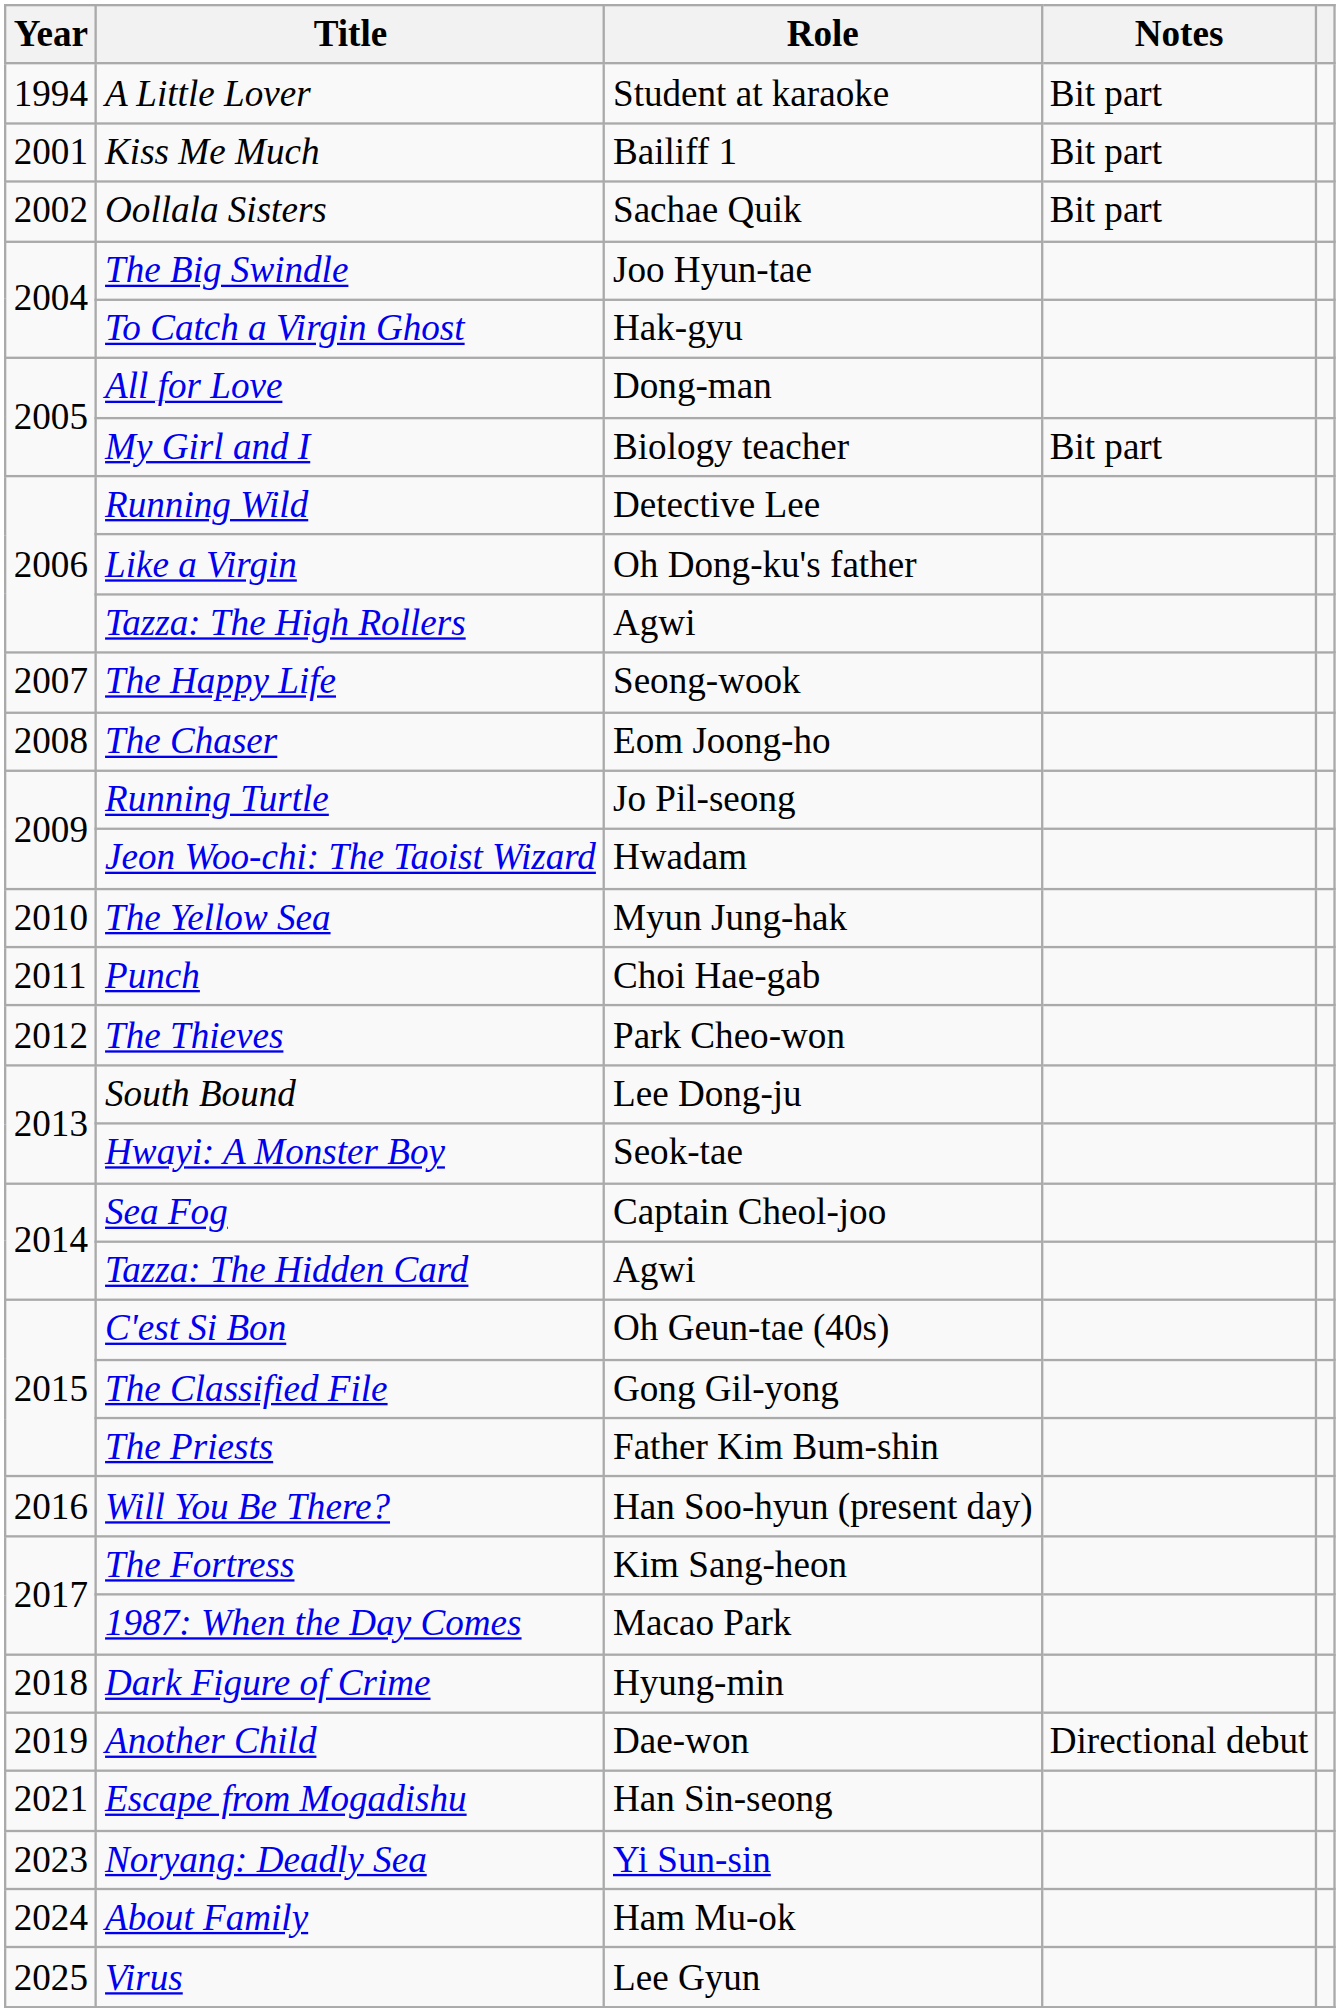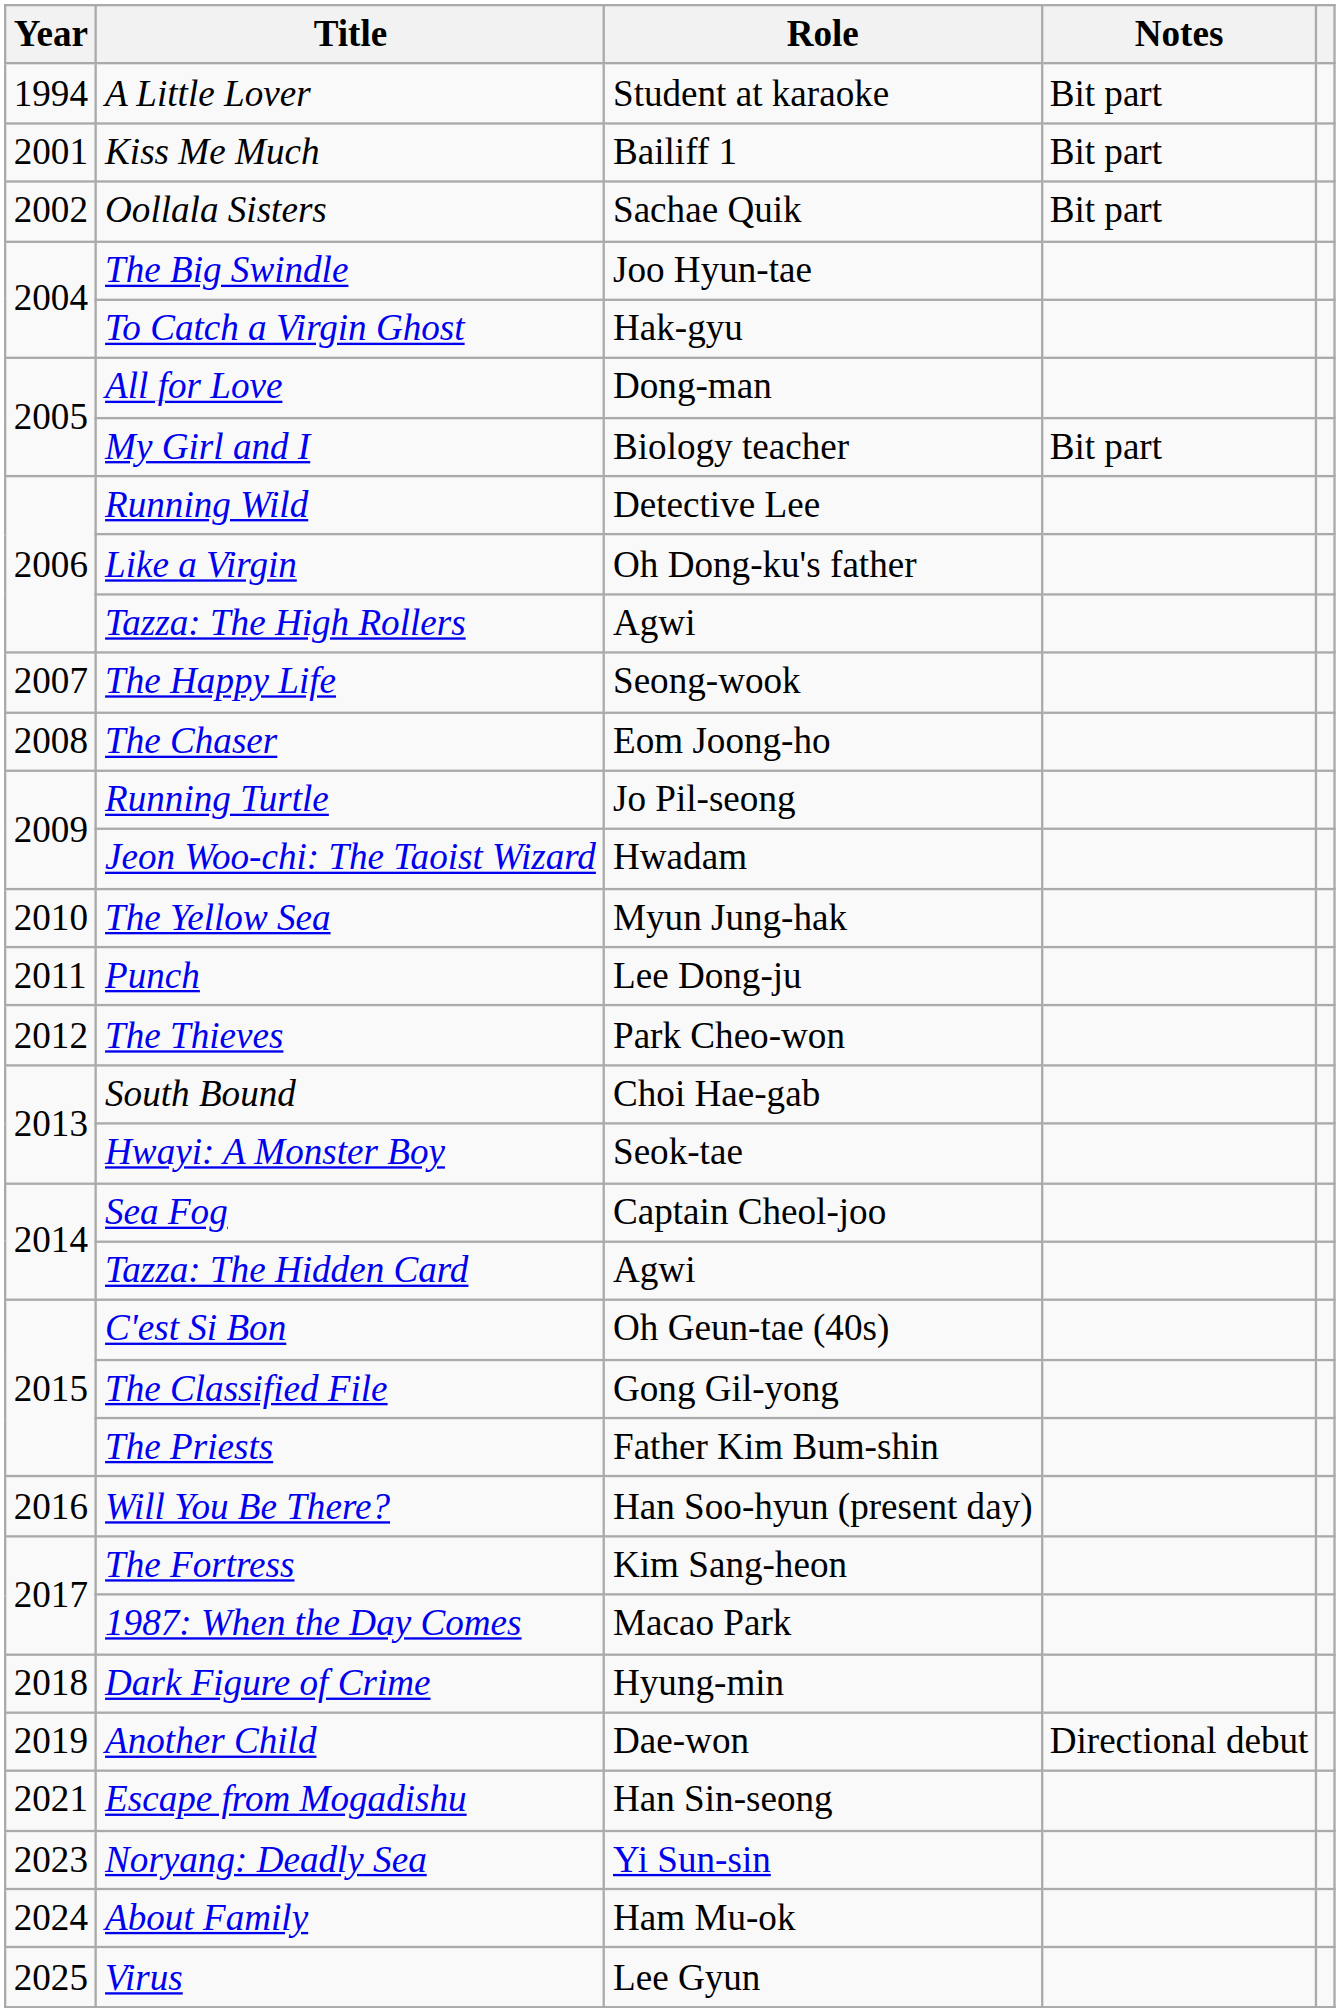 <table class="wikitable sortable">
 <tr>
 <th>Year</th>
 <th>Title</th>
 <th>Role</th>
 <th class="unsortable">Notes</th>
 <th class="unsortable"></th>
 </tr>
 <tr>
 <td>1994</td>
 <td><em>A Little Lover</em></td>
 <td>Student at karaoke</td>
 <td>Bit part</td>
 <td></td>
 </tr>
 <tr>
 <td>2001</td>
 <td><em>Kiss Me Much</em></td>
 <td>Bailiff 1</td>
 <td>Bit part</td>
 <td></td>
 </tr>
 <tr>
 <td>2002</td>
 <td><em>Oollala Sisters</em></td>
 <td>Sachae Quik</td>
 <td>Bit part</td>
 <td></td>
 </tr>
 <tr>
 <td rowspan=2>2004</td>
 <td><em><a href='#'>The Big Swindle</a></em></td>
 <td>Joo Hyun-tae</td>
 <td></td>
 <td></td>
 </tr>
 <tr>
 <td><em><a href='#'>To Catch a Virgin Ghost</a></em></td>
 <td>Hak-gyu</td>
 <td></td>
 <td></td>
 </tr>
 <tr>
 <td rowspan=2>2005</td>
 <td><em><a href='#'>All for Love</a></em></td>
 <td>Dong-man</td>
 <td></td>
 <td></td>
 </tr>
 <tr>
 <td><em><a href='#'>My Girl and I</a></em></td>
 <td>Biology teacher</td>
 <td>Bit part</td>
 <td></td>
 </tr>
 <tr>
 <td rowspan=3>2006</td>
 <td><em><a href='#'>Running Wild</a></em></td>
 <td>Detective Lee</td>
 <td></td>
 <td></td>
 </tr>
 <tr>
 <td><em><a href='#'>Like a Virgin</a></em></td>
 <td>Oh Dong-ku's father</td>
 <td></td>
 <td></td>
 </tr>
 <tr>
 <td><em><a href='#'>Tazza: The High Rollers</a></em></td>
 <td>Agwi</td>
 <td></td>
 <td></td>
 </tr>
 <tr>
 <td>2007</td>
 <td><em><a href='#'>The Happy Life</a></em></td>
 <td>Seong-wook</td>
 <td></td>
 <td></td>
 </tr>
 <tr>
 <td>2008</td>
 <td><em><a href='#'>The Chaser</a></em></td>
 <td>Eom Joong-ho</td>
 <td></td>
 <td></td>
 </tr>
 <tr>
 <td rowspan=2>2009</td>
 <td><em><a href='#'>Running Turtle</a></em></td>
 <td>Jo Pil-seong</td>
 <td></td>
 <td></td>
 </tr>
 <tr>
 <td><em><a href='#'>Jeon Woo-chi: The Taoist Wizard</a></em></td>
 <td>Hwadam</td>
 <td></td>
 <td></td>
 </tr>
 <tr>
 <td>2010</td>
 <td><em><a href='#'>The Yellow Sea</a></em></td>
 <td>Myun Jung-hak</td>
 <td></td>
 <td></td>
 </tr>
 <tr>
 <td>2011</td>
 <td><em><a href='#'>Punch</a></em></td>
-<td>Choi Hae-gab</td>
+<td>Lee Dong-ju</td>
 <td></td>
 <td></td>
 </tr>
 <tr>
 <td>2012</td>
 <td><em><a href='#'>The Thieves</a></em></td>
 <td>Park Cheo-won</td>
 <td></td>
 <td></td>
 </tr>
 <tr>
 <td rowspan=2>2013</td>
 <td><em>South Bound</em></td>
-<td>Lee Dong-ju</td>
+<td>Choi Hae-gab</td>
 <td></td>
 <td></td>
 </tr>
 <tr>
 <td><em><a href='#'>Hwayi: A Monster Boy</a></em></td>
 <td>Seok-tae</td>
 <td></td>
 <td></td>
 </tr>
 <tr>
 <td rowspan=2>2014</td>
 <td><em><a href='#'>Sea Fog</a></em></td>
 <td>Captain Cheol-joo</td>
 <td></td>
 <td></td>
 </tr>
 <tr>
 <td><em><a href='#'>Tazza: The Hidden Card</a></em></td>
 <td>Agwi</td>
 <td></td>
 <td></td>
 </tr>
 <tr>
 <td rowspan=3>2015</td>
 <td><em><a href='#'>C'est Si Bon</a></em></td>
 <td>Oh Geun-tae (40s)</td>
 <td></td>
 <td></td>
 </tr>
 <tr>
 <td><em><a href='#'>The Classified File</a></em></td>
 <td>Gong Gil-yong</td>
 <td></td>
 <td></td>
 </tr>
 <tr>
 <td><em><a href='#'>The Priests</a></em></td>
 <td>Father Kim Bum-shin</td>
 <td></td>
 <td></td>
 </tr>
 <tr>
 <td>2016</td>
 <td><em><a href='#'>Will You Be There?</a></em></td>
 <td>Han Soo-hyun (present day)</td>
 <td></td>
 </tr>
 <tr>
 <td rowspan=2>2017</td>
 <td><em><a href='#'>The Fortress</a></em></td>
 <td>Kim Sang-heon</td>
 <td></td>
 <td></td>
 </tr>
 <tr>
 <td><em><a href='#'>1987: When the Day Comes</a></em></td>
 <td>Macao Park</td>
 <td></td>
 </tr>
 <tr>
 <td>2018</td>
 <td><em><a href='#'>Dark Figure of Crime</a></em></td>
 <td>Hyung-min</td>
 <td></td>
 <td></td>
 </tr>
 <tr>
 <td>2019</td>
 <td><em><a href='#'>Another Child</a></em></td>
 <td>Dae-won</td>
 <td>Directional debut</td>
 <td></td>
 </tr>
 <tr>
 <td>2021</td>
 <td><em><a href='#'>Escape from Mogadishu</a></em></td>
 <td>Han Sin-seong</td>
 <td></td>
 <td style="text-align:center;"></td>
 </tr>
 <tr>
 <td>2023</td>
 <td><em><a href='#'>Noryang: Deadly Sea</a></em></td>
 <td><a href='#'>Yi Sun-sin</a></td>
 <td></td>
 <td style="text-align:center;"></td>
 </tr>
 <tr>
 <td>2024</td>
 <td><em><a href='#'>About Family</a></em></td>
 <td>Ham Mu-ok</td>
 <td></td>
 <td style="text-align:center;"></td>
 </tr>
 <tr>
 <td>2025</td>
 <td><em><a href='#'>Virus</a></em></td>
 <td>Lee Gyun</td>
 <td></td>
 <td style="text-align:center;"></td>
 </tr>
 <tr>
 </tr>
 </table>
